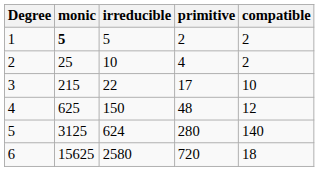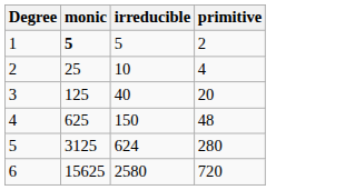 <table class="wikitable">
 <tr>
 <th>Degree</th>
 <th>monic</th>
 <th>irreducible</th>
 <th>primitive</th>
-<th>compatible</th>
 </tr>
 <tr>
 <td>1</td>
 <td><strong>5</strong></td>
 <td>5</td>
-<td>2</td>
 <td>2</td>
 </tr>
 <tr>
 <td>2</td>
 <td>25</td>
 <td>10</td>
 <td>4</td>
-<td>2</td>
 </tr>
 <tr>
 <td>3</td>
-<td>215</td>
-<td>22</td>
-<td>17</td>
-<td>10</td>
+<td>125</td>
+<td>40</td>
+<td>20</td>
 </tr>
 <tr>
 <td>4</td>
 <td>625</td>
 <td>150</td>
 <td>48</td>
-<td>12</td>
 </tr>
 <tr>
 <td>5</td>
 <td>3125</td>
 <td>624</td>
 <td>280</td>
-<td>140</td>
 </tr>
 <tr>
 <td>6</td>
 <td>15625</td>
 <td>2580</td>
 <td>720</td>
-<td>18</td>
 </tr>
 </table>
